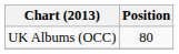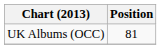 <table class="wikitable">
 <tr>
 <th>Chart (2013)</th>
 <th>Position</th>
 </tr>
 <tr>
 <td>UK Albums (OCC)</td>
-<td align="center">80</td>
+<td align="center">81</td>
 </tr>
 <tr>
 </tr>
 </table>
